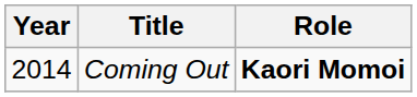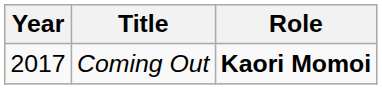 <table class="wikitable">
 <tr>
 <th>Year</th>
 <th>Title</th>
 <th>Role</th>
 </tr>
 <tr>
-<td>2014</td>
+<td>2017</td>
 <td><em>Coming Out</em></td>
 <td><strong>Kaori Momoi</strong></td>
 </tr>
 </table>
